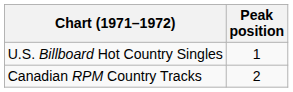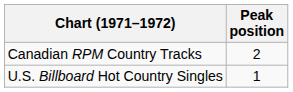 <table class="wikitable sortable">
 <tr>
 <th align="left">Chart (1971–1972)</th>
 <th align="center">Peak<br>position</th>
 </tr>
 <tr>
+<td align="left">Canadian <em>RPM</em> Country Tracks</td>
+<td align="center">2</td>
+</tr>
+<tr>
 <td align="left">U.S. <em>Billboard</em> Hot Country Singles</td>
 <td align="center">1</td>
 </tr>
-<tr>
-<td align="left">Canadian <em>RPM</em> Country Tracks</td>
-<td align="center">2</td>
-</tr>
 </table>
